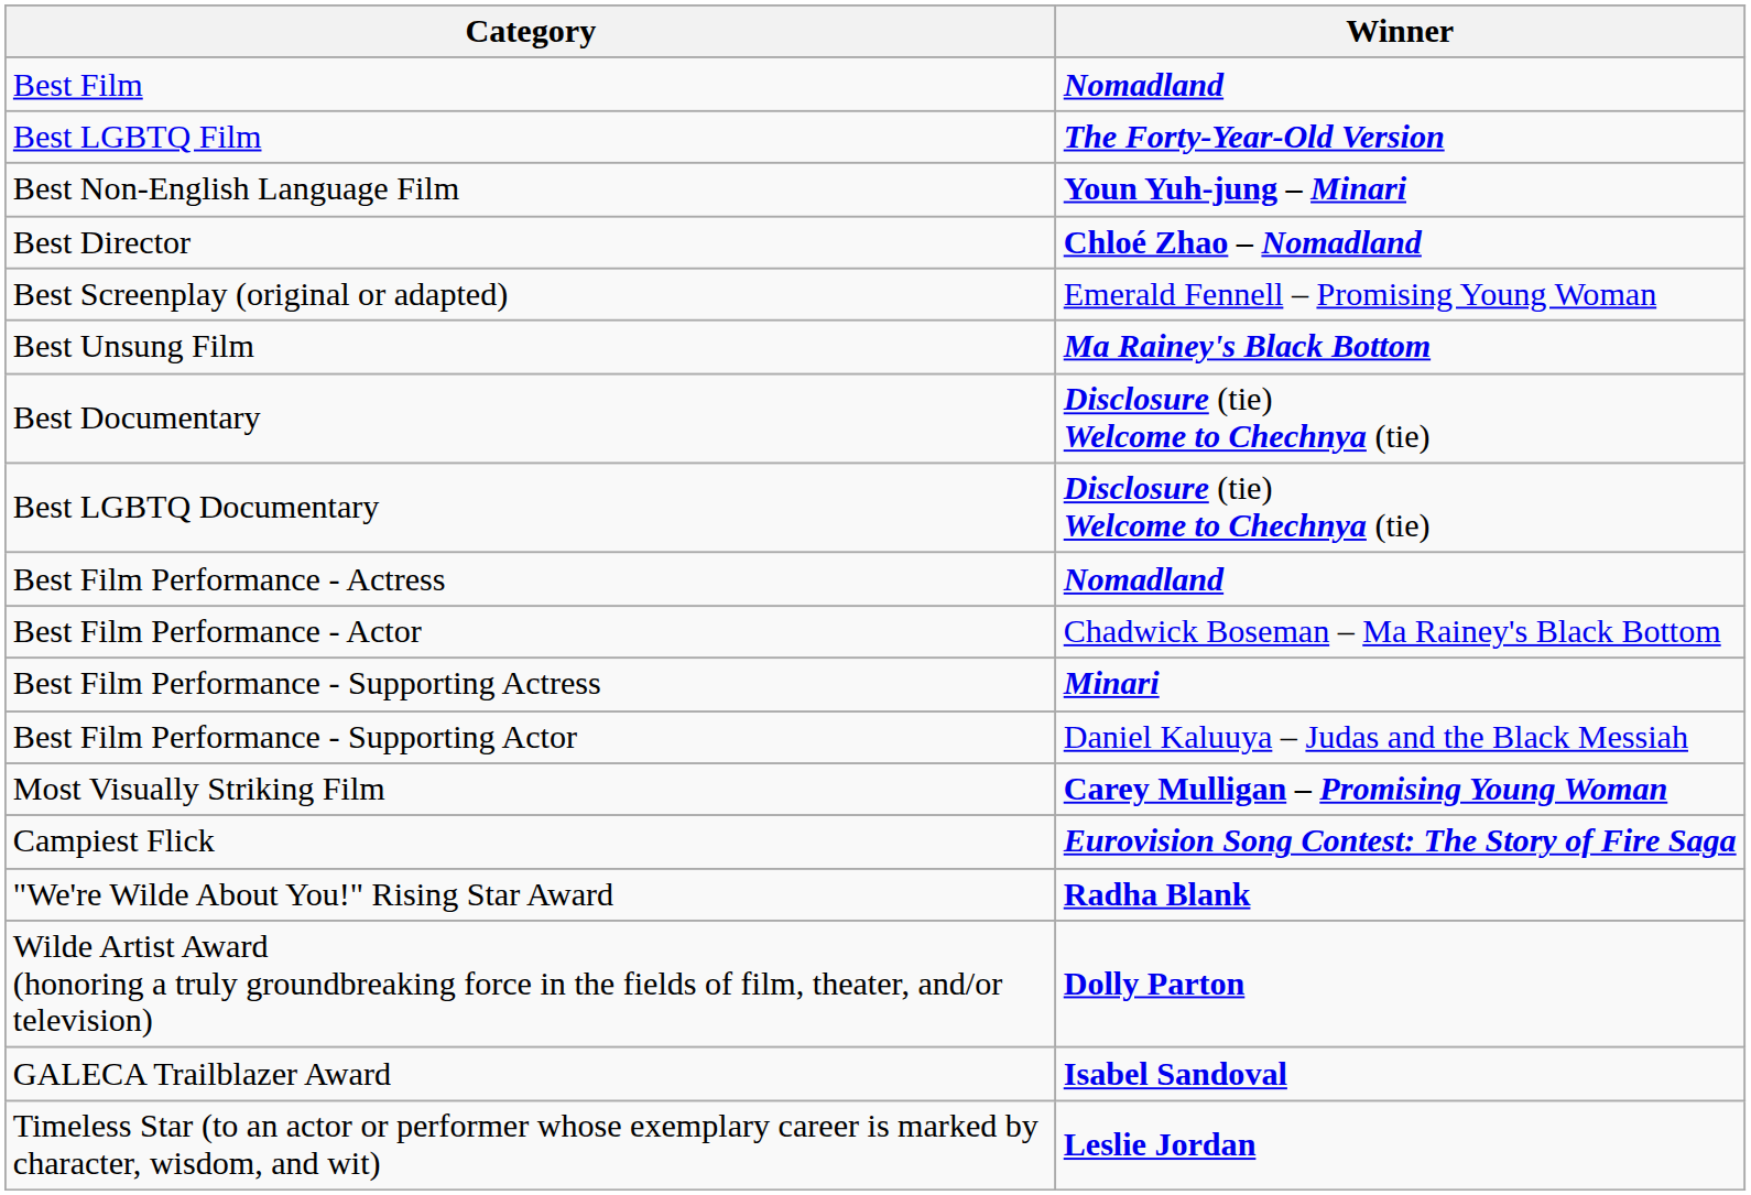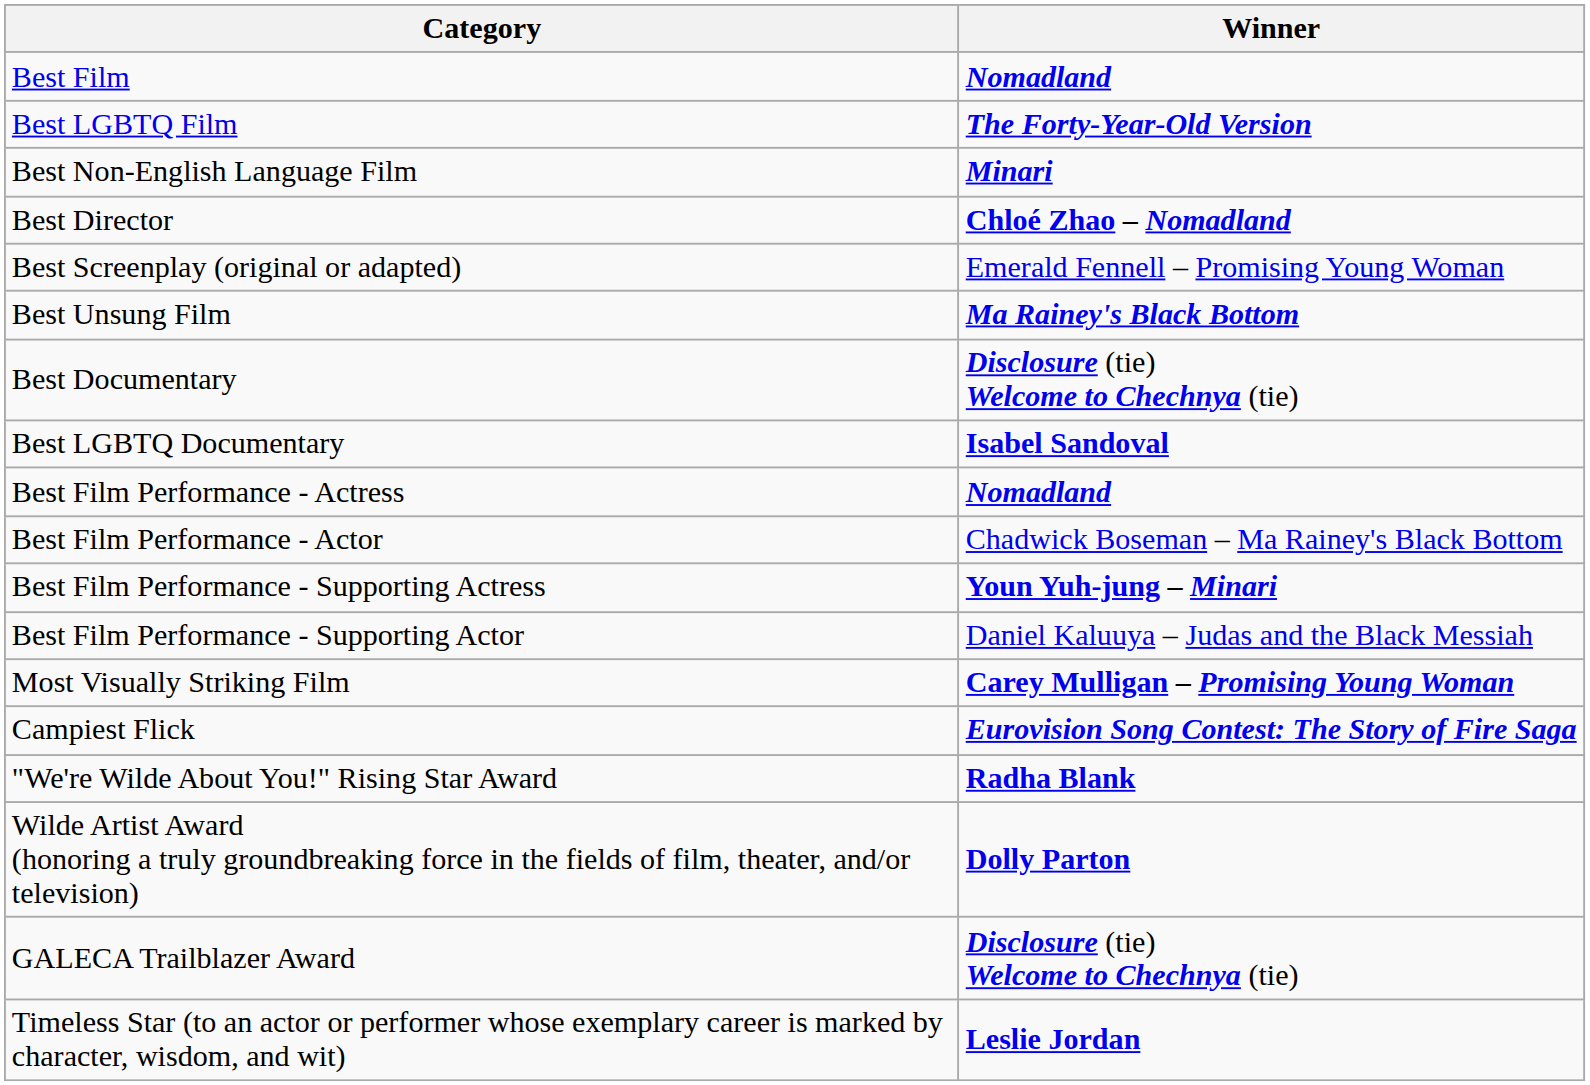 <table class="wikitable">
 <tr>
 <th width="500">Category</th>
 <th>Winner</th>
 </tr>
 <tr>
 <td><a href='#'>Best Film</a></td>
 <td><strong><em><a href='#'>Nomadland</a></em></strong></td>
 </tr>
 <tr>
 <td><a href='#'>Best LGBTQ Film</a></td>
 <td><strong><em><a href='#'>The Forty-Year-Old Version</a></em></strong></td>
 </tr>
 <tr>
 <td>Best Non-English Language Film</td>
-<td><strong><a href='#'>Youn Yuh-jung</a> – <em><a href='#'>Minari</a><strong><em></td>
+<td><strong><em><a href='#'>Minari</a></em></strong></td>
 </tr>
 <tr>
 <td>Best Director</td>
 <td><strong><a href='#'>Chloé Zhao</a> – <em><a href='#'>Nomadland</a><strong><em></td>
 </tr>
 <tr>
 <td>Best Screenplay (original or adapted)</td>
 <td></strong><a href='#'>Emerald Fennell</a> – </em><a href='#'>Promising Young Woman</a></em></strong></td>
 </tr>
 <tr>
 <td>Best Unsung Film</td>
 <td><strong><em><a href='#'>Ma Rainey's Black Bottom</a></em></strong></td>
 </tr>
 <tr>
 <td>Best Documentary</td>
 <td><strong><em><a href='#'>Disclosure</a></em></strong> (tie) <br> <strong><em><a href='#'>Welcome to Chechnya</a></em></strong> (tie)</td>
 </tr>
 <tr>
 <td>Best LGBTQ Documentary</td>
-<td><strong><em><a href='#'>Disclosure</a></em></strong> (tie) <br> <strong><em><a href='#'>Welcome to Chechnya</a></em></strong> (tie)</td>
+<td><strong><a href='#'>Isabel Sandoval</a></strong></td>
 </tr>
 <tr>
 <td>Best Film Performance - Actress</td>
 <td><strong><em><a href='#'>Nomadland</a></em></strong></td>
 </tr>
 <tr>
 <td>Best Film Performance - Actor</td>
 <td></strong><a href='#'>Chadwick Boseman</a> – </em><a href='#'>Ma Rainey's Black Bottom</a></em></strong></td>
 </tr>
 <tr>
 <td>Best Film Performance - Supporting Actress</td>
-<td><strong><em><a href='#'>Minari</a></em></strong></td>
+<td><strong><a href='#'>Youn Yuh-jung</a> – <em><a href='#'>Minari</a><strong><em></td>
 </tr>
 <tr>
 <td>Best Film Performance - Supporting Actor</td>
 <td></strong><a href='#'>Daniel Kaluuya</a> – </em><a href='#'>Judas and the Black Messiah</a></em></strong></td>
 </tr>
 <tr>
 <td>Most Visually Striking Film</td>
 <td><strong><a href='#'>Carey Mulligan</a> – <em><a href='#'>Promising Young Woman</a><strong><em></td>
 </tr>
 <tr>
 <td>Campiest Flick</td>
 <td><strong><em><a href='#'>Eurovision Song Contest: The Story of Fire Saga</a></em></strong></td>
 </tr>
 <tr>
 <td>"We're Wilde About You!" Rising Star Award</td>
 <td><strong><a href='#'>Radha Blank</a></strong></td>
 </tr>
 <tr>
 <td>Wilde Artist Award <br> (honoring a truly groundbreaking force in the fields of film, theater, and/or television)</td>
 <td><strong><a href='#'>Dolly Parton</a></strong></td>
 </tr>
 <tr>
 <td>GALECA Trailblazer Award</td>
-<td><strong><a href='#'>Isabel Sandoval</a></strong></td>
+<td><strong><em><a href='#'>Disclosure</a></em></strong> (tie) <br> <strong><em><a href='#'>Welcome to Chechnya</a></em></strong> (tie)</td>
 </tr>
 <tr>
 <td>Timeless Star (to an actor or performer whose exemplary career is marked by <br> character, wisdom, and wit)</td>
 <td><strong><a href='#'>Leslie Jordan</a></strong></td>
 </tr>
 </table>
